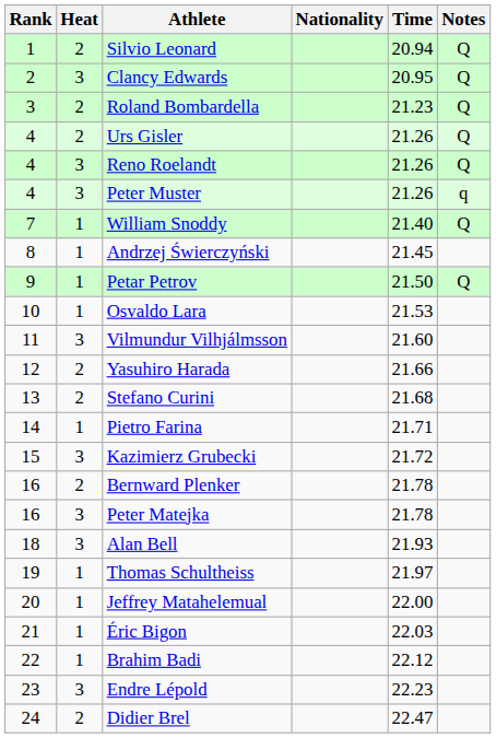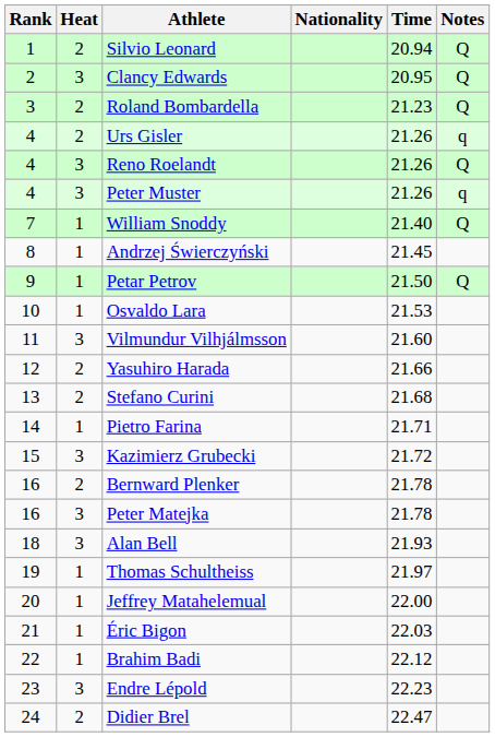 <table class="wikitable sortable" style="text-align:center">
 <tr>
 <th>Rank</th>
 <th>Heat</th>
 <th>Athlete</th>
 <th>Nationality</th>
 <th>Time</th>
 <th>Notes</th>
 </tr>
 <tr bgcolor=ccffcc>
 <td>1</td>
 <td>2</td>
 <td align=left><a href='#'>Silvio Leonard</a></td>
 <td align=left></td>
 <td>20.94</td>
 <td>Q</td>
 </tr>
 <tr bgcolor=ccffcc>
 <td>2</td>
 <td>3</td>
 <td align=left><a href='#'>Clancy Edwards</a></td>
 <td align=left></td>
 <td>20.95</td>
 <td>Q</td>
 </tr>
 <tr bgcolor=ccffcc>
 <td>3</td>
 <td>2</td>
 <td align=left><a href='#'>Roland Bombardella</a></td>
 <td align=left></td>
 <td>21.23</td>
 <td>Q</td>
 </tr>
 <tr bgcolor=ddffdd>
 <td>4</td>
 <td>2</td>
 <td align=left><a href='#'>Urs Gisler</a></td>
 <td align=left></td>
 <td>21.26</td>
-<td>Q</td>
+<td>q</td>
 </tr>
 <tr bgcolor=ccffcc>
 <td>4</td>
 <td>3</td>
 <td align=left><a href='#'>Reno Roelandt</a></td>
 <td align=left></td>
 <td>21.26</td>
 <td>Q</td>
 </tr>
 <tr bgcolor=ddffdd>
 <td>4</td>
 <td>3</td>
 <td align=left><a href='#'>Peter Muster</a></td>
 <td align=left></td>
 <td>21.26</td>
 <td>q</td>
 </tr>
 <tr bgcolor=ccffcc>
 <td>7</td>
 <td>1</td>
 <td align=left><a href='#'>William Snoddy</a></td>
 <td align=left></td>
 <td>21.40</td>
 <td>Q</td>
 </tr>
 <tr>
 <td>8</td>
 <td>1</td>
 <td align=left><a href='#'>Andrzej Świerczyński</a></td>
 <td align=left></td>
 <td>21.45</td>
 <td></td>
 </tr>
 <tr bgcolor=ccffcc>
 <td>9</td>
 <td>1</td>
 <td align=left><a href='#'>Petar Petrov</a></td>
 <td align=left></td>
 <td>21.50</td>
 <td>Q</td>
 </tr>
 <tr>
 <td>10</td>
 <td>1</td>
 <td align=left><a href='#'>Osvaldo Lara</a></td>
 <td align=left></td>
 <td>21.53</td>
 <td></td>
 </tr>
 <tr>
 <td>11</td>
 <td>3</td>
 <td align=left><a href='#'>Vilmundur Vilhjálmsson</a></td>
 <td align=left></td>
 <td>21.60</td>
 <td></td>
 </tr>
 <tr>
 <td>12</td>
 <td>2</td>
 <td align=left><a href='#'>Yasuhiro Harada</a></td>
 <td align=left></td>
 <td>21.66</td>
 <td></td>
 </tr>
 <tr>
 <td>13</td>
 <td>2</td>
 <td align=left><a href='#'>Stefano Curini</a></td>
 <td align=left></td>
 <td>21.68</td>
 <td></td>
 </tr>
 <tr>
 <td>14</td>
 <td>1</td>
 <td align=left><a href='#'>Pietro Farina</a></td>
 <td align=left></td>
 <td>21.71</td>
 <td></td>
 </tr>
 <tr>
 <td>15</td>
 <td>3</td>
 <td align=left><a href='#'>Kazimierz Grubecki</a></td>
 <td align=left></td>
 <td>21.72</td>
 <td></td>
 </tr>
 <tr>
 <td>16</td>
 <td>2</td>
 <td align=left><a href='#'>Bernward Plenker</a></td>
 <td align=left></td>
 <td>21.78</td>
 <td></td>
 </tr>
 <tr>
 <td>16</td>
 <td>3</td>
 <td align=left><a href='#'>Peter Matejka</a></td>
 <td align=left></td>
 <td>21.78</td>
 <td></td>
 </tr>
 <tr>
 <td>18</td>
 <td>3</td>
 <td align=left><a href='#'>Alan Bell</a></td>
 <td align=left></td>
 <td>21.93</td>
 <td></td>
 </tr>
 <tr>
 <td>19</td>
 <td>1</td>
 <td align=left><a href='#'>Thomas Schultheiss</a></td>
 <td align=left></td>
 <td>21.97</td>
 <td></td>
 </tr>
 <tr>
 <td>20</td>
 <td>1</td>
 <td align=left><a href='#'>Jeffrey Matahelemual</a></td>
 <td align=left></td>
 <td>22.00</td>
 <td></td>
 </tr>
 <tr>
 <td>21</td>
 <td>1</td>
 <td align=left><a href='#'>Éric Bigon</a></td>
 <td align=left></td>
 <td>22.03</td>
 <td></td>
 </tr>
 <tr>
 <td>22</td>
 <td>1</td>
 <td align=left><a href='#'>Brahim Badi</a></td>
 <td align=left></td>
 <td>22.12</td>
 <td></td>
 </tr>
 <tr>
 <td>23</td>
 <td>3</td>
 <td align=left><a href='#'>Endre Lépold</a></td>
 <td align=left></td>
 <td>22.23</td>
 <td></td>
 </tr>
 <tr>
 <td>24</td>
 <td>2</td>
 <td align=left><a href='#'>Didier Brel</a></td>
 <td align=left></td>
 <td>22.47</td>
 <td></td>
 </tr>
 </table>
